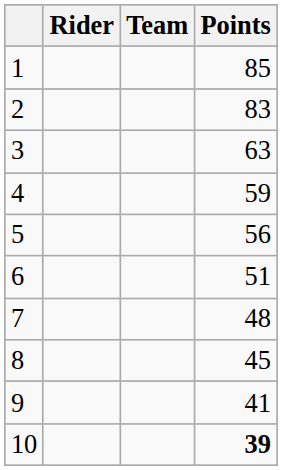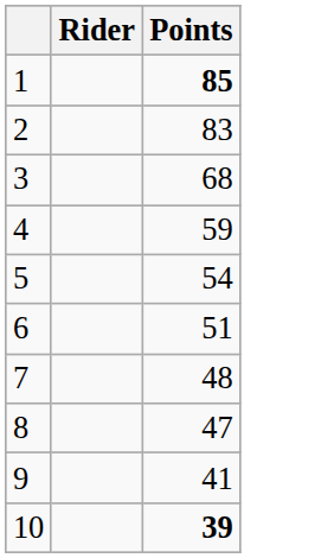 <table class="wikitable">
 <tr>
 <th></th>
 <th>Rider</th>
-<th>Team</th>
 <th>Points</th>
 </tr>
 <tr>
 <td>1</td>
 <td> </td>
-<td></td>
-<td align="right">85</td>
+<td align="right"><strong>85</strong></td>
 </tr>
 <tr>
 <td>2</td>
-<td></td>
 <td></td>
 <td align="right">83</td>
 </tr>
 <tr>
 <td>3</td>
 <td></td>
-<td></td>
-<td align="right">63</td>
+<td align="right">68</td>
 </tr>
 <tr>
 <td>4</td>
-<td></td>
 <td></td>
 <td align="right">59</td>
 </tr>
 <tr>
 <td>5</td>
 <td></td>
-<td></td>
-<td align="right">56</td>
+<td align="right">54</td>
 </tr>
 <tr>
 <td>6</td>
-<td></td>
 <td></td>
 <td align="right">51</td>
 </tr>
 <tr>
 <td>7</td>
 <td></td>
-<td></td>
 <td align="right">48</td>
 </tr>
 <tr>
 <td>8</td>
 <td></td>
-<td></td>
-<td align="right">45</td>
+<td align="right">47</td>
 </tr>
 <tr>
 <td>9</td>
-<td></td>
 <td></td>
 <td align="right">41</td>
 </tr>
 <tr>
 <td>10</td>
 <td></td>
-<td></td>
 <td align="right"><strong>39</strong></td>
 </tr>
 </table>
